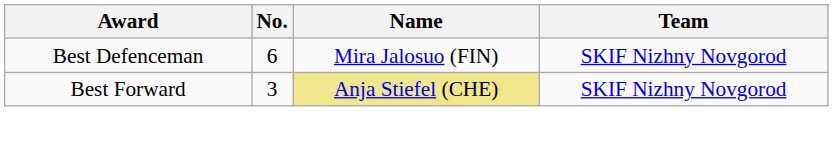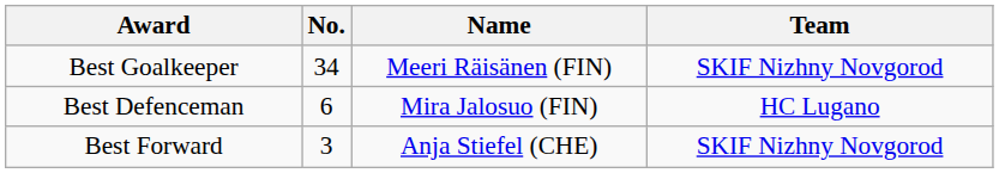 <table class="wikitable">
 <tr>
 <th width="30%">Award</th>
 <th width="5%">No.</th>
 <th width="30%">Name</th>
 <th width="35%">Team</th>
 </tr>
 <tr align="center">
+<td>Best Goalkeeper</td>
+<td>34</td>
+<td><a href='#'>Meeri Räisänen</a> (FIN)</td>
+<td> <a href='#'>SKIF Nizhny Novgorod</a></td>
+</tr>
+<tr align="center">
 <td>Best Defenceman</td>
 <td>6</td>
 <td><a href='#'>Mira Jalosuo</a> (FIN)</td>
-<td> <a href='#'>SKIF Nizhny Novgorod</a></td>
+<td> <a href='#'>HC Lugano</a></td>
 </tr>
 <tr align="center">
 <td>Best Forward</td>
 <td>3</td>
-<td style="background: khaki;"><a href='#'>Anja Stiefel</a> (CHE)</td>
+<td><a href='#'>Anja Stiefel</a> (CHE)</td>
 <td> <a href='#'>SKIF Nizhny Novgorod</a></td>
 </tr>
 </table>
